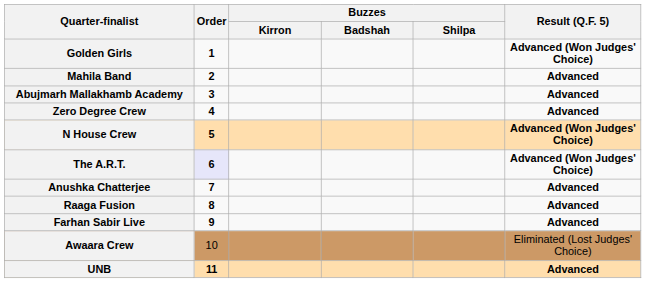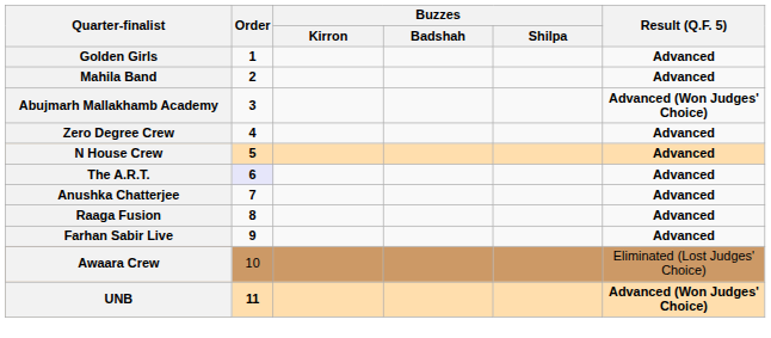 <table class="wikitable plainrowheaders sortable" style="text-align:center;">
 <tr>
 <th rowspan="2" class="unsortable" scope="col" style="width:17em;">Quarter-finalist</th>
 <th rowspan="2" scope="col" style="width:1em;">Order</th>
 <th colspan="3" class="unsortable" scope="col" style="width:24em;">Buzzes</th>
 <th rowspan="2" class="sortable" scope="col" style="width:12em;">Result (Q.F. 5)</th>
 </tr>
 <tr>
 <th class="unsortable" scope="col" style="width:8em;">Kirron</th>
 <th class="unsortable" scope="col" style="width:8em;">Badshah</th>
 <th class="unsortable" scope="col" style="width:8em;">Shilpa</th>
 </tr>
 <tr>
 <th scope="row"><strong>Golden Girls</strong></th>
 <td><strong>1</strong></td>
 <td style="text-align:center;"><strong></strong></td>
 <td style="text-align:center;"></td>
 <td></td>
-<td><strong>Advanced (Won Judges' Choice)</strong></td>
+<td><strong>Advanced</strong></td>
 </tr>
 <tr>
 <th scope="row"><strong>Mahila Band</strong></th>
 <td><strong>2</strong></td>
 <td></td>
 <td></td>
 <td></td>
 <td><strong>Advanced</strong></td>
 </tr>
 <tr>
 <th scope="row"><strong>Abujmarh Mallakhamb Academy</strong></th>
 <td><strong>3</strong></td>
 <td></td>
 <td></td>
 <td><strong></strong></td>
-<td><strong>Advanced</strong></td>
+<td><strong>Advanced (Won Judges' Choice)</strong></td>
 </tr>
 <tr>
 <th scope="row"><strong>Zero Degree Crew</strong></th>
 <td><strong>4</strong></td>
 <td><strong></strong></td>
 <td></td>
 <td></td>
 <td><strong>Advanced</strong></td>
 </tr>
 <tr style="background:NavajoWhite;">
 <th scope="row"><strong>N House Crew</strong></th>
 <td><strong>5</strong></td>
 <td></td>
 <td><strong></strong></td>
 <td></td>
-<td><strong>Advanced (Won Judges' Choice)</strong></td>
+<td><strong>Advanced</strong></td>
 </tr>
 <tr>
 <th scope="row"><strong>The A.R.T.</strong></th>
 <td style="background: lavender;"><strong>6</strong></td>
 <td></td>
 <td></td>
 <td><strong></strong></td>
-<td><strong>Advanced (Won Judges' Choice)</strong></td>
+<td><strong>Advanced</strong></td>
 </tr>
 <tr>
 <th scope="row"><strong>Anushka Chatterjee</strong></th>
 <td><strong>7</strong></td>
 <td></td>
 <td></td>
 <td><strong></strong></td>
 <td><strong>Advanced</strong></td>
 </tr>
 <tr>
 <th scope="row"><strong>Raaga Fusion</strong></th>
 <td><strong>8</strong></td>
 <td><strong></strong></td>
 <td></td>
 <td></td>
 <td><strong>Advanced</strong></td>
 </tr>
 <tr>
 <th scope="row"><strong>Farhan Sabir Live</strong></th>
 <td><strong>9</strong></td>
 <td><strong></strong></td>
 <td></td>
 <td></td>
 <td><strong>Advanced</strong></td>
 </tr>
 <tr style="background:#c96;">
 <th scope="row">Awaara Crew</th>
 <td>10</td>
 <td></td>
 <td></td>
 <td></td>
 <td>Eliminated (Lost Judges' Choice)</td>
 </tr>
 <tr style="background:NavajoWhite;">
 <th scope="row"><strong>UNB</strong></th>
 <td><strong>11</strong></td>
 <td></td>
 <td></td>
 <td></td>
-<td><strong>Advanced</strong></td>
+<td><strong>Advanced (Won Judges' Choice)</strong></td>
 </tr>
 </table>
